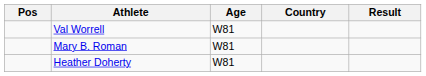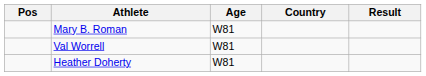 <table class="wikitable"  style="text-align:center; width:50%;">
 <tr>
 <th>Pos</th>
 <th>Athlete</th>
 <th>Age</th>
 <th>Country</th>
 <th>Result</th>
 </tr>
 <tr>
 <td align=center></td>
-<td align=left><a href='#'>Val Worrell</a></td>
+<td align=left><a href='#'>Mary B. Roman</a></td>
 <td align=left>W81</td>
 <td align=left></td>
 <td></td>
 </tr>
 <tr>
 <td align=center></td>
-<td align=left><a href='#'>Mary B. Roman</a></td>
+<td align=left><a href='#'>Val Worrell</a></td>
 <td align=left>W81</td>
 <td align=left></td>
 <td></td>
 </tr>
 <tr>
 <td align=center></td>
 <td align=left><a href='#'>Heather Doherty</a></td>
 <td align=left>W81</td>
 <td align=left></td>
 <td></td>
 </tr>
 </table>
